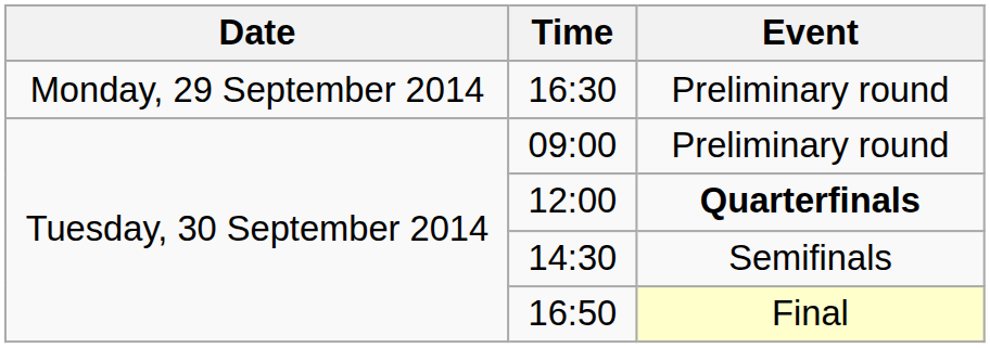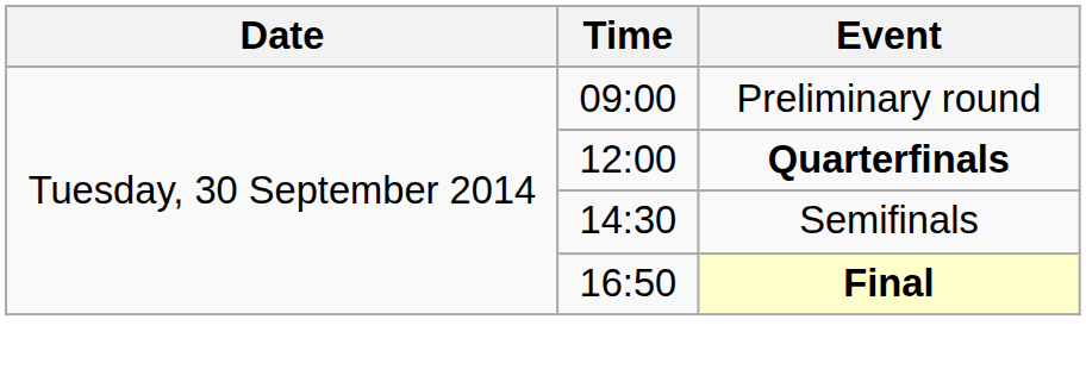 <table class = "wikitable" style="text-align:center;">
 <tr>
 <th width=220>Date</th>
 <th width=50>Time</th>
 <th width=150>Event</th>
-</tr>
-<tr>
-<td>Monday, 29 September 2014</td>
-<td>16:30</td>
-<td>Preliminary round</td>
 </tr>
 <tr>
 <td rowspan=4>Tuesday, 30 September 2014</td>
 <td>09:00</td>
 <td>Preliminary round</td>
 </tr>
 <tr>
 <td>12:00</td>
 <td><strong>Quarterfinals</strong></td>
 </tr>
 <tr>
 <td>14:30</td>
 <td>Semifinals</td>
 </tr>
 <tr>
 <td>16:50</td>
-<td bgcolor=ffffcc>Final</td>
+<td bgcolor=ffffcc><strong>Final</strong></td>
 </tr>
 </table>
